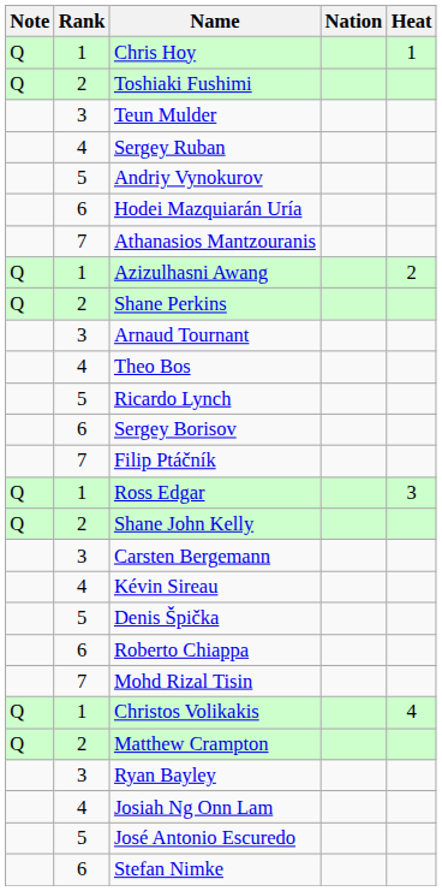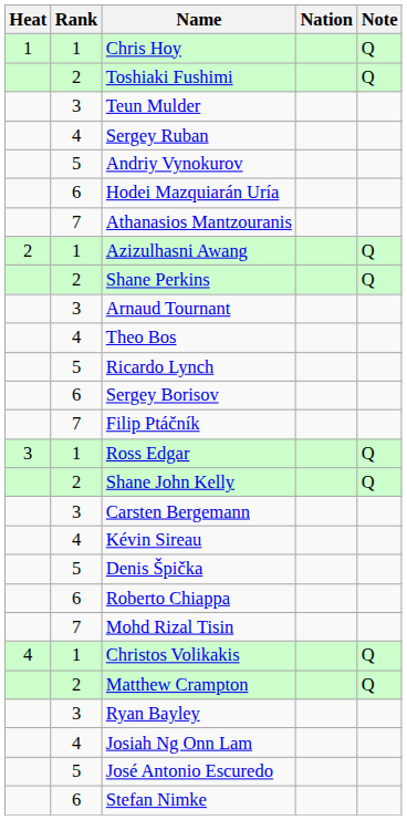 <table class=wikitable sortable style=text-align:center>
 <tr>
-<th>Note</th>
+<th>Heat</th>
 <th>Rank</th>
 <th>Name</th>
 <th>Nation</th>
-<th>Heat</th>
+<th>Note</th>
 </tr>
 <tr style="background: #ccffcc;">
-<td align=left>Q</td>
+<td>1</td>
 <td>1</td>
 <td align=left><a href='#'>Chris Hoy</a></td>
 <td align=left></td>
-<td>1</td>
+<td align=left>Q</td>
 </tr>
 <tr style="background: #ccffcc;">
-<td align=left>Q</td>
+<td></td>
 <td>2</td>
 <td align=left><a href='#'>Toshiaki Fushimi</a></td>
 <td align=left></td>
-<td></td>
+<td align=left>Q</td>
 </tr>
 <tr>
 <td></td>
 <td>3</td>
 <td align=left><a href='#'>Teun Mulder</a></td>
 <td align=left></td>
 <td></td>
 </tr>
 <tr>
 <td></td>
 <td>4</td>
 <td align=left><a href='#'>Sergey Ruban</a></td>
 <td align=left></td>
 <td></td>
 </tr>
 <tr>
 <td></td>
 <td>5</td>
 <td align=left><a href='#'>Andriy Vynokurov</a></td>
 <td align=left></td>
 <td></td>
 </tr>
 <tr>
 <td></td>
 <td>6</td>
 <td align=left><a href='#'>Hodei Mazquiarán Uría</a></td>
 <td align=left></td>
 <td></td>
 </tr>
 <tr>
 <td></td>
 <td>7</td>
 <td align=left><a href='#'>Athanasios Mantzouranis</a></td>
 <td align=left></td>
 <td></td>
 </tr>
 <tr style="background: #ccffcc;">
-<td align=left>Q</td>
+<td>2</td>
 <td>1</td>
 <td align=left><a href='#'>Azizulhasni Awang</a></td>
 <td align=left></td>
-<td>2</td>
+<td align=left>Q</td>
 </tr>
 <tr style="background: #ccffcc;">
-<td align=left>Q</td>
+<td></td>
 <td>2</td>
 <td align=left><a href='#'>Shane Perkins</a></td>
 <td align=left></td>
-<td></td>
+<td align=left>Q</td>
 </tr>
 <tr>
 <td></td>
 <td>3</td>
 <td align=left><a href='#'>Arnaud Tournant</a></td>
 <td align=left></td>
 <td></td>
 </tr>
 <tr>
 <td></td>
 <td>4</td>
 <td align=left><a href='#'>Theo Bos</a></td>
 <td align=left></td>
 <td></td>
 </tr>
 <tr>
 <td></td>
 <td>5</td>
 <td align=left><a href='#'>Ricardo Lynch</a></td>
 <td align=left></td>
 <td></td>
 </tr>
 <tr>
 <td></td>
 <td>6</td>
 <td align=left><a href='#'>Sergey Borisov</a></td>
 <td align=left></td>
 <td></td>
 </tr>
 <tr>
 <td></td>
 <td>7</td>
 <td align=left><a href='#'>Filip Ptáčník</a></td>
 <td align=left></td>
 <td></td>
 </tr>
 <tr style="background: #ccffcc;">
-<td align=left>Q</td>
+<td>3</td>
 <td>1</td>
 <td align=left><a href='#'>Ross Edgar</a></td>
 <td align=left></td>
-<td>3</td>
+<td align=left>Q</td>
 </tr>
 <tr style="background: #ccffcc;">
-<td align=left>Q</td>
+<td></td>
 <td>2</td>
 <td align=left><a href='#'>Shane John Kelly</a></td>
 <td align=left></td>
-<td></td>
+<td align=left>Q</td>
 </tr>
 <tr>
 <td></td>
 <td>3</td>
 <td align=left><a href='#'>Carsten Bergemann</a></td>
 <td align=left></td>
 <td></td>
 </tr>
 <tr>
 <td></td>
 <td>4</td>
 <td align=left><a href='#'>Kévin Sireau</a></td>
 <td align=left></td>
 <td></td>
 </tr>
 <tr>
 <td></td>
 <td>5</td>
 <td align=left><a href='#'>Denis Špička</a></td>
 <td align=left></td>
 <td></td>
 </tr>
 <tr>
 <td></td>
 <td>6</td>
 <td align=left><a href='#'>Roberto Chiappa</a></td>
 <td align=left></td>
 <td></td>
 </tr>
 <tr>
 <td></td>
 <td>7</td>
 <td align=left><a href='#'>Mohd Rizal Tisin</a></td>
 <td align=left></td>
 <td></td>
 </tr>
 <tr style="background: #ccffcc;">
-<td align=left>Q</td>
+<td>4</td>
 <td>1</td>
 <td align=left><a href='#'>Christos Volikakis</a></td>
 <td align=left></td>
-<td>4</td>
+<td align=left>Q</td>
 </tr>
 <tr style="background: #ccffcc;">
-<td align=left>Q</td>
+<td></td>
 <td>2</td>
 <td align=left><a href='#'>Matthew Crampton</a></td>
 <td align=left></td>
-<td></td>
+<td align=left>Q</td>
 </tr>
 <tr>
 <td></td>
 <td>3</td>
 <td align=left><a href='#'>Ryan Bayley</a></td>
 <td align=left></td>
 <td></td>
 </tr>
 <tr>
 <td></td>
 <td>4</td>
 <td align=left><a href='#'>Josiah Ng Onn Lam</a></td>
 <td align=left></td>
 <td></td>
 </tr>
 <tr>
 <td></td>
 <td>5</td>
 <td align=left><a href='#'>José Antonio Escuredo</a></td>
 <td align=left></td>
 <td></td>
 </tr>
 <tr>
 <td></td>
 <td>6</td>
 <td align=left><a href='#'>Stefan Nimke</a></td>
 <td align=left></td>
 <td></td>
 </tr>
 </table>
